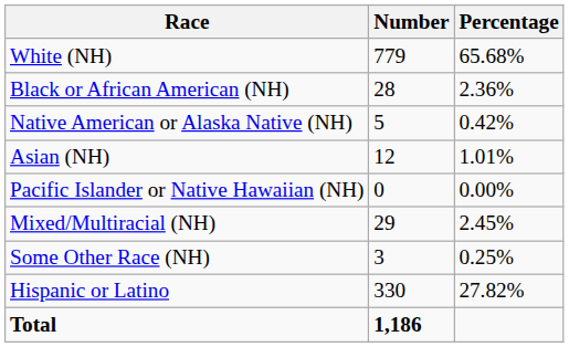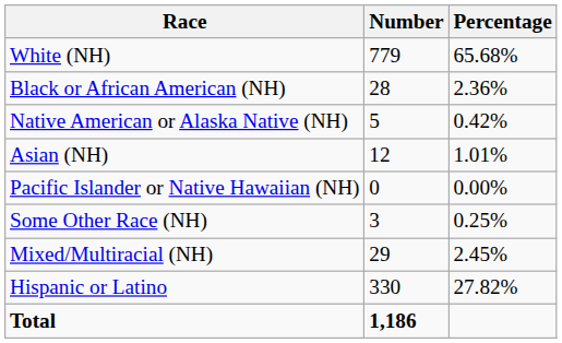 <table class="wikitable">
 <tr>
 <th>Race</th>
 <th>Number</th>
 <th>Percentage</th>
 </tr>
 <tr>
 <td><a href='#'>White</a> (NH)</td>
 <td>779</td>
 <td>65.68%</td>
 </tr>
 <tr>
 <td><a href='#'>Black or African American</a> (NH)</td>
 <td>28</td>
 <td>2.36%</td>
 </tr>
 <tr>
 <td><a href='#'>Native American</a> or <a href='#'>Alaska Native</a> (NH)</td>
 <td>5</td>
 <td>0.42%</td>
 </tr>
 <tr>
 <td><a href='#'>Asian</a> (NH)</td>
 <td>12</td>
 <td>1.01%</td>
 </tr>
 <tr>
 <td><a href='#'>Pacific Islander</a> or <a href='#'>Native Hawaiian</a> (NH)</td>
 <td>0</td>
 <td>0.00%</td>
 </tr>
 <tr>
+<td><a href='#'>Some Other Race</a> (NH)</td>
+<td>3</td>
+<td>0.25%</td>
+</tr>
+<tr>
 <td><a href='#'>Mixed/Multiracial</a> (NH)</td>
 <td>29</td>
 <td>2.45%</td>
-</tr>
-<tr>
-<td><a href='#'>Some Other Race</a> (NH)</td>
-<td>3</td>
-<td>0.25%</td>
 </tr>
 <tr>
 <td><a href='#'>Hispanic or Latino</a></td>
 <td>330</td>
 <td>27.82%</td>
 </tr>
 <tr>
 <td><strong>Total</strong></td>
 <td><strong>1,186</strong></td>
 </tr>
 </table>
